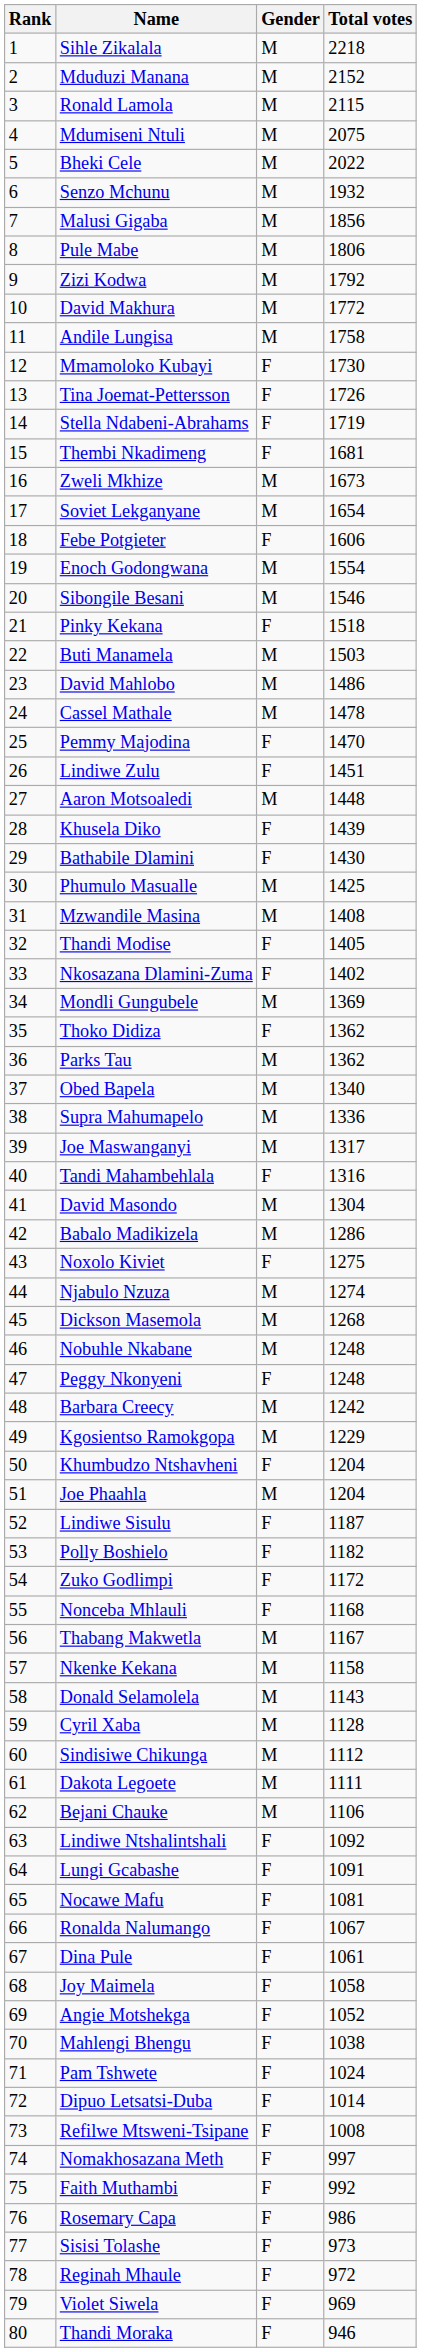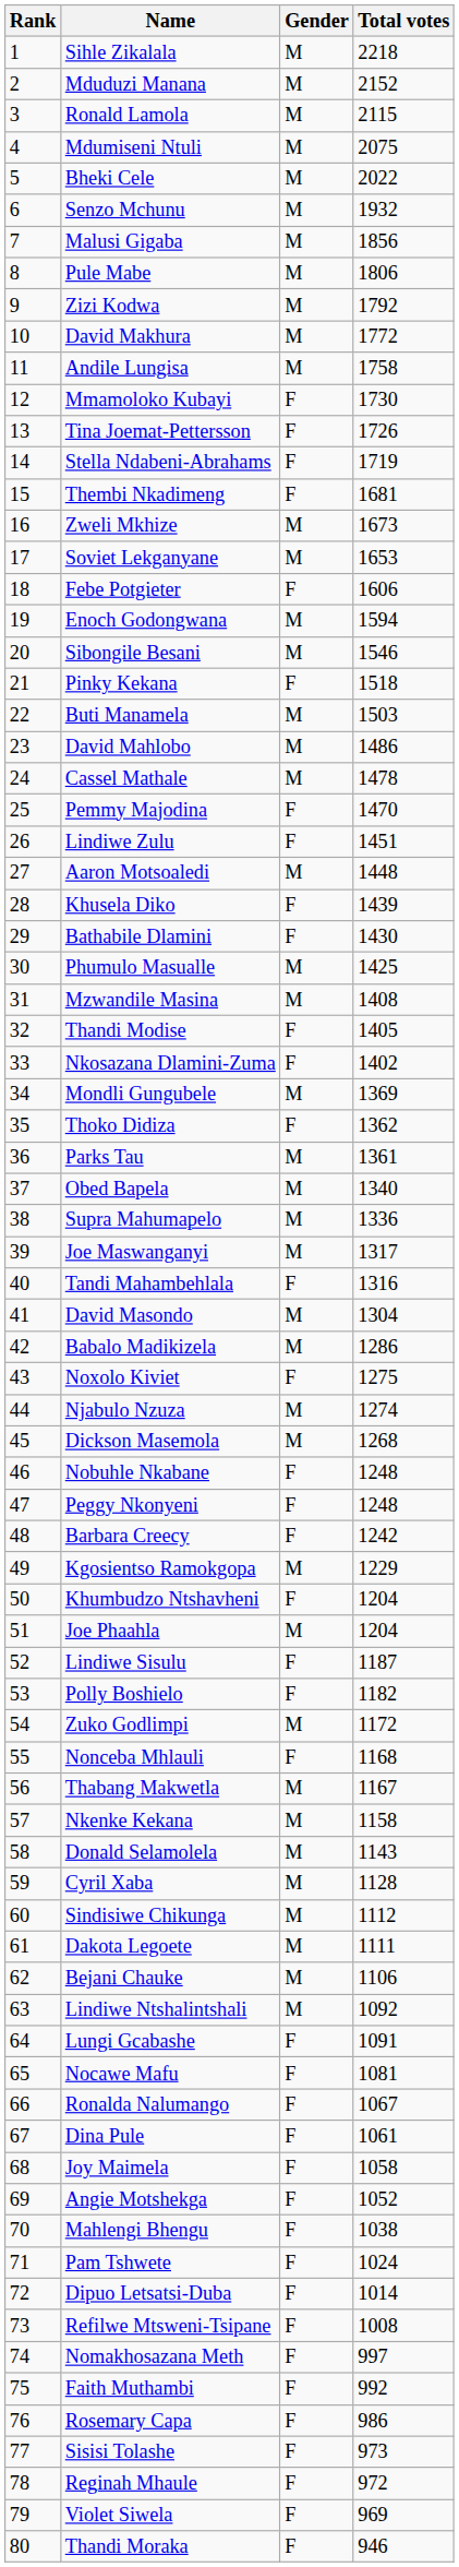 <table class="wikitable">
 <tr>
 <th>Rank</th>
 <th>Name</th>
 <th>Gender</th>
 <th>Total votes</th>
 </tr>
 <tr>
 <td>1</td>
 <td><a href='#'>Sihle Zikalala</a></td>
 <td>M</td>
 <td>2218</td>
 </tr>
 <tr>
 <td>2</td>
 <td><a href='#'>Mduduzi Manana</a></td>
 <td>M</td>
 <td>2152</td>
 </tr>
 <tr>
 <td>3</td>
 <td><a href='#'>Ronald Lamola</a></td>
 <td>M</td>
 <td>2115</td>
 </tr>
 <tr>
 <td>4</td>
 <td><a href='#'>Mdumiseni Ntuli</a></td>
 <td>M</td>
 <td>2075</td>
 </tr>
 <tr>
 <td>5</td>
 <td><a href='#'>Bheki Cele</a></td>
 <td>M</td>
 <td>2022</td>
 </tr>
 <tr>
 <td>6</td>
 <td><a href='#'>Senzo Mchunu</a></td>
 <td>M</td>
 <td>1932</td>
 </tr>
 <tr>
 <td>7</td>
 <td><a href='#'>Malusi Gigaba</a></td>
 <td>M</td>
 <td>1856</td>
 </tr>
 <tr>
 <td>8</td>
 <td><a href='#'>Pule Mabe</a></td>
 <td>M</td>
 <td>1806</td>
 </tr>
 <tr>
 <td>9</td>
 <td><a href='#'>Zizi Kodwa</a></td>
 <td>M</td>
 <td>1792</td>
 </tr>
 <tr>
 <td>10</td>
 <td><a href='#'>David Makhura</a></td>
 <td>M</td>
 <td>1772</td>
 </tr>
 <tr>
 <td>11</td>
 <td><a href='#'>Andile Lungisa</a></td>
 <td>M</td>
 <td>1758</td>
 </tr>
 <tr>
 <td>12</td>
 <td><a href='#'>Mmamoloko Kubayi</a></td>
 <td>F</td>
 <td>1730</td>
 </tr>
 <tr>
 <td>13</td>
 <td><a href='#'>Tina Joemat-Pettersson</a></td>
 <td>F</td>
 <td>1726</td>
 </tr>
 <tr>
 <td>14</td>
 <td><a href='#'>Stella Ndabeni-Abrahams</a></td>
 <td>F</td>
 <td>1719</td>
 </tr>
 <tr>
 <td>15</td>
 <td><a href='#'>Thembi Nkadimeng</a></td>
 <td>F</td>
 <td>1681</td>
 </tr>
 <tr>
 <td>16</td>
 <td><a href='#'>Zweli Mkhize</a></td>
 <td>M</td>
 <td>1673</td>
 </tr>
 <tr>
 <td>17</td>
 <td><a href='#'>Soviet Lekganyane</a></td>
 <td>M</td>
-<td>1654</td>
+<td>1653</td>
 </tr>
 <tr>
 <td>18</td>
 <td><a href='#'>Febe Potgieter</a></td>
 <td>F</td>
 <td>1606</td>
 </tr>
 <tr>
 <td>19</td>
 <td><a href='#'>Enoch Godongwana</a></td>
 <td>M</td>
-<td>1554</td>
+<td>1594</td>
 </tr>
 <tr>
 <td>20</td>
 <td><a href='#'>Sibongile Besani</a></td>
 <td>M</td>
 <td>1546</td>
 </tr>
 <tr>
 <td>21</td>
 <td><a href='#'>Pinky Kekana</a></td>
 <td>F</td>
 <td>1518</td>
 </tr>
 <tr>
 <td>22</td>
 <td><a href='#'>Buti Manamela</a></td>
 <td>M</td>
 <td>1503</td>
 </tr>
 <tr>
 <td>23</td>
 <td><a href='#'>David Mahlobo</a></td>
 <td>M</td>
 <td>1486</td>
 </tr>
 <tr>
 <td>24</td>
 <td><a href='#'>Cassel Mathale</a></td>
 <td>M</td>
 <td>1478</td>
 </tr>
 <tr>
 <td>25</td>
 <td><a href='#'>Pemmy Majodina</a></td>
 <td>F</td>
 <td>1470</td>
 </tr>
 <tr>
 <td>26</td>
 <td><a href='#'>Lindiwe Zulu</a></td>
 <td>F</td>
 <td>1451</td>
 </tr>
 <tr>
 <td>27</td>
 <td><a href='#'>Aaron Motsoaledi</a></td>
 <td>M</td>
 <td>1448</td>
 </tr>
 <tr>
 <td>28</td>
 <td><a href='#'>Khusela Diko</a></td>
 <td>F</td>
 <td>1439</td>
 </tr>
 <tr>
 <td>29</td>
 <td><a href='#'>Bathabile Dlamini</a></td>
 <td>F</td>
 <td>1430</td>
 </tr>
 <tr>
 <td>30</td>
 <td><a href='#'>Phumulo Masualle</a></td>
 <td>M</td>
 <td>1425</td>
 </tr>
 <tr>
 <td>31</td>
 <td><a href='#'>Mzwandile Masina</a></td>
 <td>M</td>
 <td>1408</td>
 </tr>
 <tr>
 <td>32</td>
 <td><a href='#'>Thandi Modise</a></td>
 <td>F</td>
 <td>1405</td>
 </tr>
 <tr>
 <td>33</td>
 <td><a href='#'>Nkosazana Dlamini-Zuma</a></td>
 <td>F</td>
 <td>1402</td>
 </tr>
 <tr>
 <td>34</td>
 <td><a href='#'>Mondli Gungubele</a></td>
 <td>M</td>
 <td>1369</td>
 </tr>
 <tr>
 <td>35</td>
 <td><a href='#'>Thoko Didiza</a></td>
 <td>F</td>
 <td>1362</td>
 </tr>
 <tr>
 <td>36</td>
 <td><a href='#'>Parks Tau</a></td>
 <td>M</td>
-<td>1362</td>
+<td>1361</td>
 </tr>
 <tr>
 <td>37</td>
 <td><a href='#'>Obed Bapela</a></td>
 <td>M</td>
 <td>1340</td>
 </tr>
 <tr>
 <td>38</td>
 <td><a href='#'>Supra Mahumapelo</a></td>
 <td>M</td>
 <td>1336</td>
 </tr>
 <tr>
 <td>39</td>
 <td><a href='#'>Joe Maswanganyi</a></td>
 <td>M</td>
 <td>1317</td>
 </tr>
 <tr>
 <td>40</td>
 <td><a href='#'>Tandi Mahambehlala</a></td>
 <td>F</td>
 <td>1316</td>
 </tr>
 <tr>
 <td>41</td>
 <td><a href='#'>David Masondo</a></td>
 <td>M</td>
 <td>1304</td>
 </tr>
 <tr>
 <td>42</td>
 <td><a href='#'>Babalo Madikizela</a></td>
 <td>M</td>
 <td>1286</td>
 </tr>
 <tr>
 <td>43</td>
 <td><a href='#'>Noxolo Kiviet</a></td>
 <td>F</td>
 <td>1275</td>
 </tr>
 <tr>
 <td>44</td>
 <td><a href='#'>Njabulo Nzuza</a></td>
 <td>M</td>
 <td>1274</td>
 </tr>
 <tr>
 <td>45</td>
 <td><a href='#'>Dickson Masemola</a></td>
 <td>M</td>
 <td>1268</td>
 </tr>
 <tr>
 <td>46</td>
 <td><a href='#'>Nobuhle Nkabane</a></td>
-<td>M</td>
+<td>F</td>
 <td>1248</td>
 </tr>
 <tr>
 <td>47</td>
 <td><a href='#'>Peggy Nkonyeni</a></td>
 <td>F</td>
 <td>1248</td>
 </tr>
 <tr>
 <td>48</td>
 <td><a href='#'>Barbara Creecy</a></td>
-<td>M</td>
+<td>F</td>
 <td>1242</td>
 </tr>
 <tr>
 <td>49</td>
 <td><a href='#'>Kgosientso Ramokgopa</a></td>
 <td>M</td>
 <td>1229</td>
 </tr>
 <tr>
 <td>50</td>
 <td><a href='#'>Khumbudzo Ntshavheni</a></td>
 <td>F</td>
 <td>1204</td>
 </tr>
 <tr>
 <td>51</td>
 <td><a href='#'>Joe Phaahla</a></td>
 <td>M</td>
 <td>1204</td>
 </tr>
 <tr>
 <td>52</td>
 <td><a href='#'>Lindiwe Sisulu</a></td>
 <td>F</td>
 <td>1187</td>
 </tr>
 <tr>
 <td>53</td>
 <td><a href='#'>Polly Boshielo</a></td>
 <td>F</td>
 <td>1182</td>
 </tr>
 <tr>
 <td>54</td>
 <td><a href='#'>Zuko Godlimpi</a></td>
-<td>F</td>
+<td>M</td>
 <td>1172</td>
 </tr>
 <tr>
 <td>55</td>
 <td><a href='#'>Nonceba Mhlauli</a></td>
 <td>F</td>
 <td>1168</td>
 </tr>
 <tr>
 <td>56</td>
 <td><a href='#'>Thabang Makwetla</a></td>
 <td>M</td>
 <td>1167</td>
 </tr>
 <tr>
 <td>57</td>
 <td><a href='#'>Nkenke Kekana</a></td>
 <td>M</td>
 <td>1158</td>
 </tr>
 <tr>
 <td>58</td>
 <td><a href='#'>Donald Selamolela</a></td>
 <td>M</td>
 <td>1143</td>
 </tr>
 <tr>
 <td>59</td>
 <td><a href='#'>Cyril Xaba</a></td>
 <td>M</td>
 <td>1128</td>
 </tr>
 <tr>
 <td>60</td>
 <td><a href='#'>Sindisiwe Chikunga</a></td>
 <td>M</td>
 <td>1112</td>
 </tr>
 <tr>
 <td>61</td>
 <td><a href='#'>Dakota Legoete</a></td>
 <td>M</td>
 <td>1111</td>
 </tr>
 <tr>
 <td>62</td>
 <td><a href='#'>Bejani Chauke</a></td>
 <td>M</td>
 <td>1106</td>
 </tr>
 <tr>
 <td>63</td>
 <td><a href='#'>Lindiwe Ntshalintshali</a></td>
-<td>F</td>
+<td>M</td>
 <td>1092</td>
 </tr>
 <tr>
 <td>64</td>
 <td><a href='#'>Lungi Gcabashe</a></td>
 <td>F</td>
 <td>1091</td>
 </tr>
 <tr>
 <td>65</td>
 <td><a href='#'>Nocawe Mafu</a></td>
 <td>F</td>
 <td>1081</td>
 </tr>
 <tr>
 <td>66</td>
 <td><a href='#'>Ronalda Nalumango</a></td>
 <td>F</td>
 <td>1067</td>
 </tr>
 <tr>
 <td>67</td>
 <td><a href='#'>Dina Pule</a></td>
 <td>F</td>
 <td>1061</td>
 </tr>
 <tr>
 <td>68</td>
 <td><a href='#'>Joy Maimela</a></td>
 <td>F</td>
 <td>1058</td>
 </tr>
 <tr>
 <td>69</td>
 <td><a href='#'>Angie Motshekga</a></td>
 <td>F</td>
 <td>1052</td>
 </tr>
 <tr>
 <td>70</td>
 <td><a href='#'>Mahlengi Bhengu</a></td>
 <td>F</td>
 <td>1038</td>
 </tr>
 <tr>
 <td>71</td>
 <td><a href='#'>Pam Tshwete</a></td>
 <td>F</td>
 <td>1024</td>
 </tr>
 <tr>
 <td>72</td>
 <td><a href='#'>Dipuo Letsatsi-Duba</a></td>
 <td>F</td>
 <td>1014</td>
 </tr>
 <tr>
 <td>73</td>
 <td><a href='#'>Refilwe Mtsweni-Tsipane</a></td>
 <td>F</td>
 <td>1008</td>
 </tr>
 <tr>
 <td>74</td>
 <td><a href='#'>Nomakhosazana Meth</a></td>
 <td>F</td>
 <td>997</td>
 </tr>
 <tr>
 <td>75</td>
 <td><a href='#'>Faith Muthambi</a></td>
 <td>F</td>
 <td>992</td>
 </tr>
 <tr>
 <td>76</td>
 <td><a href='#'>Rosemary Capa</a></td>
 <td>F</td>
 <td>986</td>
 </tr>
 <tr>
 <td>77</td>
 <td><a href='#'>Sisisi Tolashe</a></td>
 <td>F</td>
 <td>973</td>
 </tr>
 <tr>
 <td>78</td>
 <td><a href='#'>Reginah Mhaule</a></td>
 <td>F</td>
 <td>972</td>
 </tr>
 <tr>
 <td>79</td>
 <td><a href='#'>Violet Siwela</a></td>
 <td>F</td>
 <td>969</td>
 </tr>
 <tr>
 <td>80</td>
 <td><a href='#'>Thandi Moraka</a></td>
 <td>F</td>
 <td>946</td>
 </tr>
 </table>
